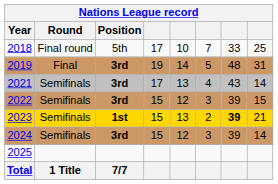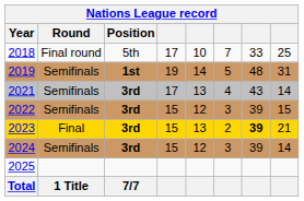 <table class="wikitable" style="text-align: center;">
 <tr>
 <th colspan=8><a href='#'>Nations League record</a></th>
 </tr>
 <tr>
 <th>Year</th>
 <th>Round</th>
 <th>Position</th>
 <th width=30></th>
 <th width=30></th>
 <th width=30></th>
 <th width=30></th>
 <th width=30></th>
 </tr>
 <tr>
 <td> <a href='#'>2018</a></td>
 <td>Final round</td>
 <td>5th</td>
 <td>17</td>
 <td>10</td>
 <td>7</td>
 <td>33</td>
 <td>25</td>
 </tr>
 <tr bgcolor=#CC9966>
 <td> <a href='#'>2019</a></td>
-<td>Final</td>
-<td><strong>3rd</strong></td>
+<td>Semifinals</td>
+<td><strong>1st</strong></td>
 <td>19</td>
 <td>14</td>
 <td>5</td>
 <td>48</td>
 <td>31</td>
 </tr>
 <tr bgcolor=silver>
 <td> <a href='#'>2021</a></td>
 <td>Semifinals</td>
 <td><strong>3rd</strong></td>
 <td>17</td>
 <td>13</td>
 <td>4</td>
 <td>43</td>
 <td>14</td>
 </tr>
 <tr bgcolor=#CC9966>
 <td> <a href='#'>2022</a></td>
 <td>Semifinals</td>
 <td><strong>3rd</strong></td>
 <td>15</td>
 <td>12</td>
 <td>3</td>
 <td>39</td>
 <td>15</td>
 </tr>
 <tr bgcolor=gold>
 <td> <a href='#'>2023</a></td>
-<td>Semifinals</td>
-<td><strong>1st</strong></td>
+<td>Final</td>
+<td><strong>3rd</strong></td>
 <td>15</td>
 <td>13</td>
 <td>2</td>
 <td><strong>39</strong></td>
 <td>21</td>
 </tr>
 <tr bgcolor=#CC9966>
 <td> <a href='#'>2024</a></td>
 <td>Semifinals</td>
 <td><strong>3rd</strong></td>
 <td>15</td>
 <td>12</td>
 <td>3</td>
 <td>39</td>
 <td>14</td>
 </tr>
 <tr>
 <td> <a href='#'>2025</a></td>
 <td></td>
 <td></td>
 <td></td>
 <td></td>
 <td></td>
 <td></td>
 <td></td>
 </tr>
 <tr>
 <th><a href='#'> Total</a></th>
 <th>1 Title</th>
 <th>7/7</th>
 <th></th>
 <th></th>
 <th></th>
 <th></th>
 <th></th>
 </tr>
 </table>
